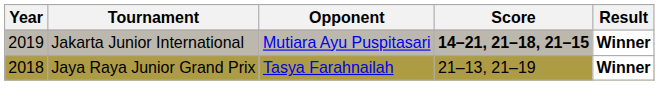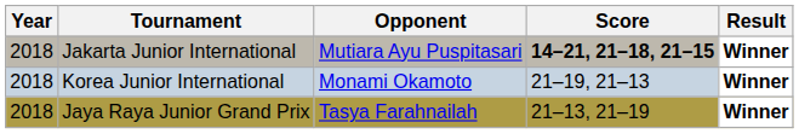 <table class="sortable wikitable" style="font-size: 90%;">
 <tr>
 <th>Year</th>
 <th>Tournament</th>
 <th>Opponent</th>
 <th>Score</th>
 <th>Result</th>
 </tr>
 <tr style="background:#BDB8AD">
-<td align="center">2019</td>
+<td align="center">2018</td>
 <td align="left">Jakarta Junior International</td>
 <td align="left"> <a href='#'>Mutiara Ayu Puspitasari</a></td>
 <td align="left"><strong>14–21, 21–18, 21–15</strong></td>
+<td style="text-align:left; background:white"> <strong>Winner</strong></td>
+</tr>
+<tr style="background:#C6D4E1">
+<td align="center">2018</td>
+<td align="left">Korea Junior International</td>
+<td align="left"> <a href='#'>Monami Okamoto</a></td>
+<td align="left">21–19, 21–13</td>
 <td style="text-align:left; background:white"> <strong>Winner</strong></td>
 </tr>
 <tr style="background:#AE9C45">
 <td align="center">2018</td>
 <td align="left">Jaya Raya Junior Grand Prix</td>
 <td align="left"> <a href='#'>Tasya Farahnailah</a></td>
 <td align="left">21–13, 21–19</td>
 <td style="text-align:left; background:white"> <strong>Winner</strong></td>
 </tr>
 </table>
